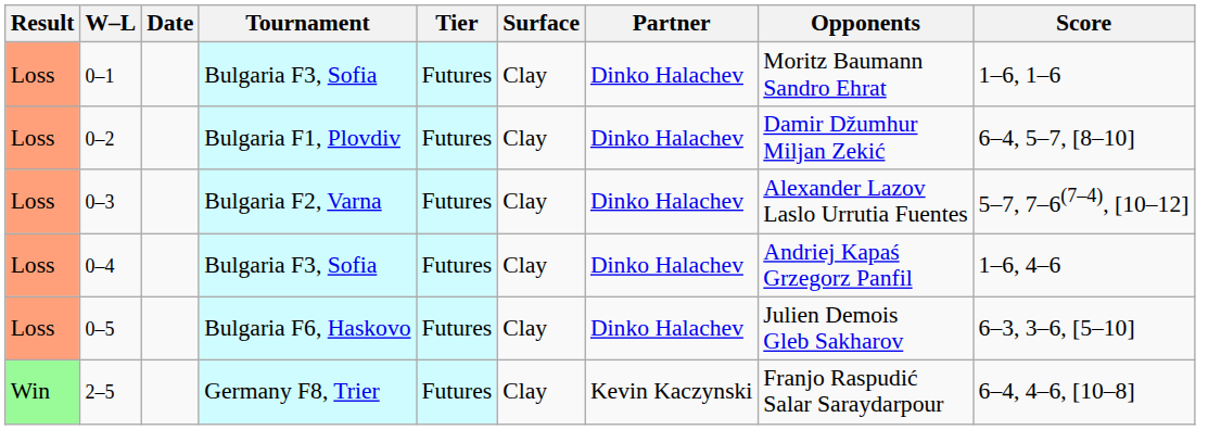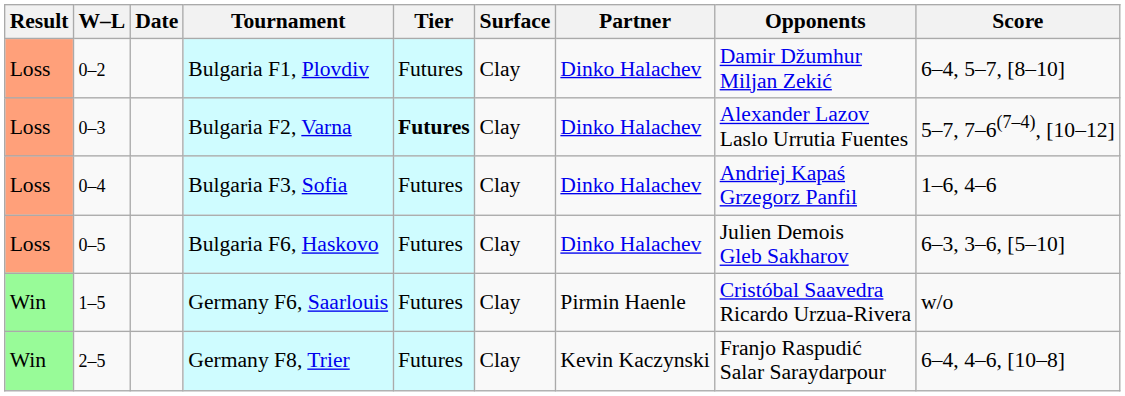 <table class="sortable wikitable">
 <tr>
 <th>Result</th>
 <th class="unsortable">W–L</th>
 <th>Date</th>
 <th>Tournament</th>
 <th>Tier</th>
 <th>Surface</th>
 <th>Partner</th>
 <th>Opponents</th>
 <th class="unsortable">Score</th>
-</tr>
-<tr>
-<td bgcolor=#FFA07A>Loss</td>
-<td><small>0–1</small></td>
-<td></td>
-<td style="background:#cffcff;">Bulgaria F3, <a href='#'>Sofia</a></td>
-<td style="background:#cffcff;">Futures</td>
-<td>Clay</td>
-<td> <a href='#'>Dinko Halachev</a></td>
-<td> Moritz Baumann<br> <a href='#'>Sandro Ehrat</a></td>
-<td>1–6, 1–6</td>
 </tr>
 <tr>
 <td bgcolor=#FFA07A>Loss</td>
 <td><small>0–2</small></td>
 <td></td>
 <td style="background:#cffcff;">Bulgaria F1, <a href='#'>Plovdiv</a></td>
 <td style="background:#cffcff;">Futures</td>
 <td>Clay</td>
 <td> <a href='#'>Dinko Halachev</a></td>
 <td> <a href='#'>Damir Džumhur</a><br> <a href='#'>Miljan Zekić</a></td>
 <td>6–4, 5–7, [8–10]</td>
 </tr>
 <tr>
 <td bgcolor=#FFA07A>Loss</td>
 <td><small>0–3</small></td>
 <td></td>
 <td style="background:#cffcff;">Bulgaria F2, <a href='#'>Varna</a></td>
-<td style="background:#cffcff;">Futures</td>
+<td style="background:#cffcff;"><strong>Futures</strong></td>
 <td>Clay</td>
 <td> <a href='#'>Dinko Halachev</a></td>
 <td> <a href='#'>Alexander Lazov</a><br> Laslo Urrutia Fuentes</td>
 <td>5–7, 7–6<sup>(7–4)</sup>, [10–12]</td>
 </tr>
 <tr>
 <td bgcolor=#FFA07A>Loss</td>
 <td><small>0–4</small></td>
 <td></td>
 <td style="background:#cffcff;">Bulgaria F3, <a href='#'>Sofia</a></td>
 <td style="background:#cffcff;">Futures</td>
 <td>Clay</td>
 <td> <a href='#'>Dinko Halachev</a></td>
 <td> <a href='#'>Andriej Kapaś</a><br> <a href='#'>Grzegorz Panfil</a></td>
 <td>1–6, 4–6</td>
 </tr>
 <tr>
 <td bgcolor=#FFA07A>Loss</td>
 <td><small>0–5</small></td>
 <td></td>
 <td style="background:#cffcff;">Bulgaria F6, <a href='#'>Haskovo</a></td>
 <td style="background:#cffcff;">Futures</td>
 <td>Clay</td>
 <td> <a href='#'>Dinko Halachev</a></td>
 <td> Julien Demois<br> <a href='#'>Gleb Sakharov</a></td>
 <td>6–3, 3–6, [5–10]</td>
 </tr>
 <tr>
 <td bgcolor=#98fb98>Win</td>
+<td><small>1–5</small></td>
+<td></td>
+<td style="background:#cffcff;">Germany F6, <a href='#'>Saarlouis</a></td>
+<td style="background:#cffcff;">Futures</td>
+<td>Clay</td>
+<td> Pirmin Haenle</td>
+<td> <a href='#'>Cristóbal Saavedra</a><br> Ricardo Urzua-Rivera</td>
+<td>w/o</td>
+</tr>
+<tr>
+<td bgcolor=#98fb98>Win</td>
 <td><small>2–5</small></td>
 <td></td>
 <td style="background:#cffcff;">Germany F8, <a href='#'>Trier</a></td>
 <td style="background:#cffcff;">Futures</td>
 <td>Clay</td>
 <td> Kevin Kaczynski</td>
 <td> Franjo Raspudić<br> Salar Saraydarpour</td>
 <td>6–4, 4–6, [10–8]</td>
 </tr>
 </table>
